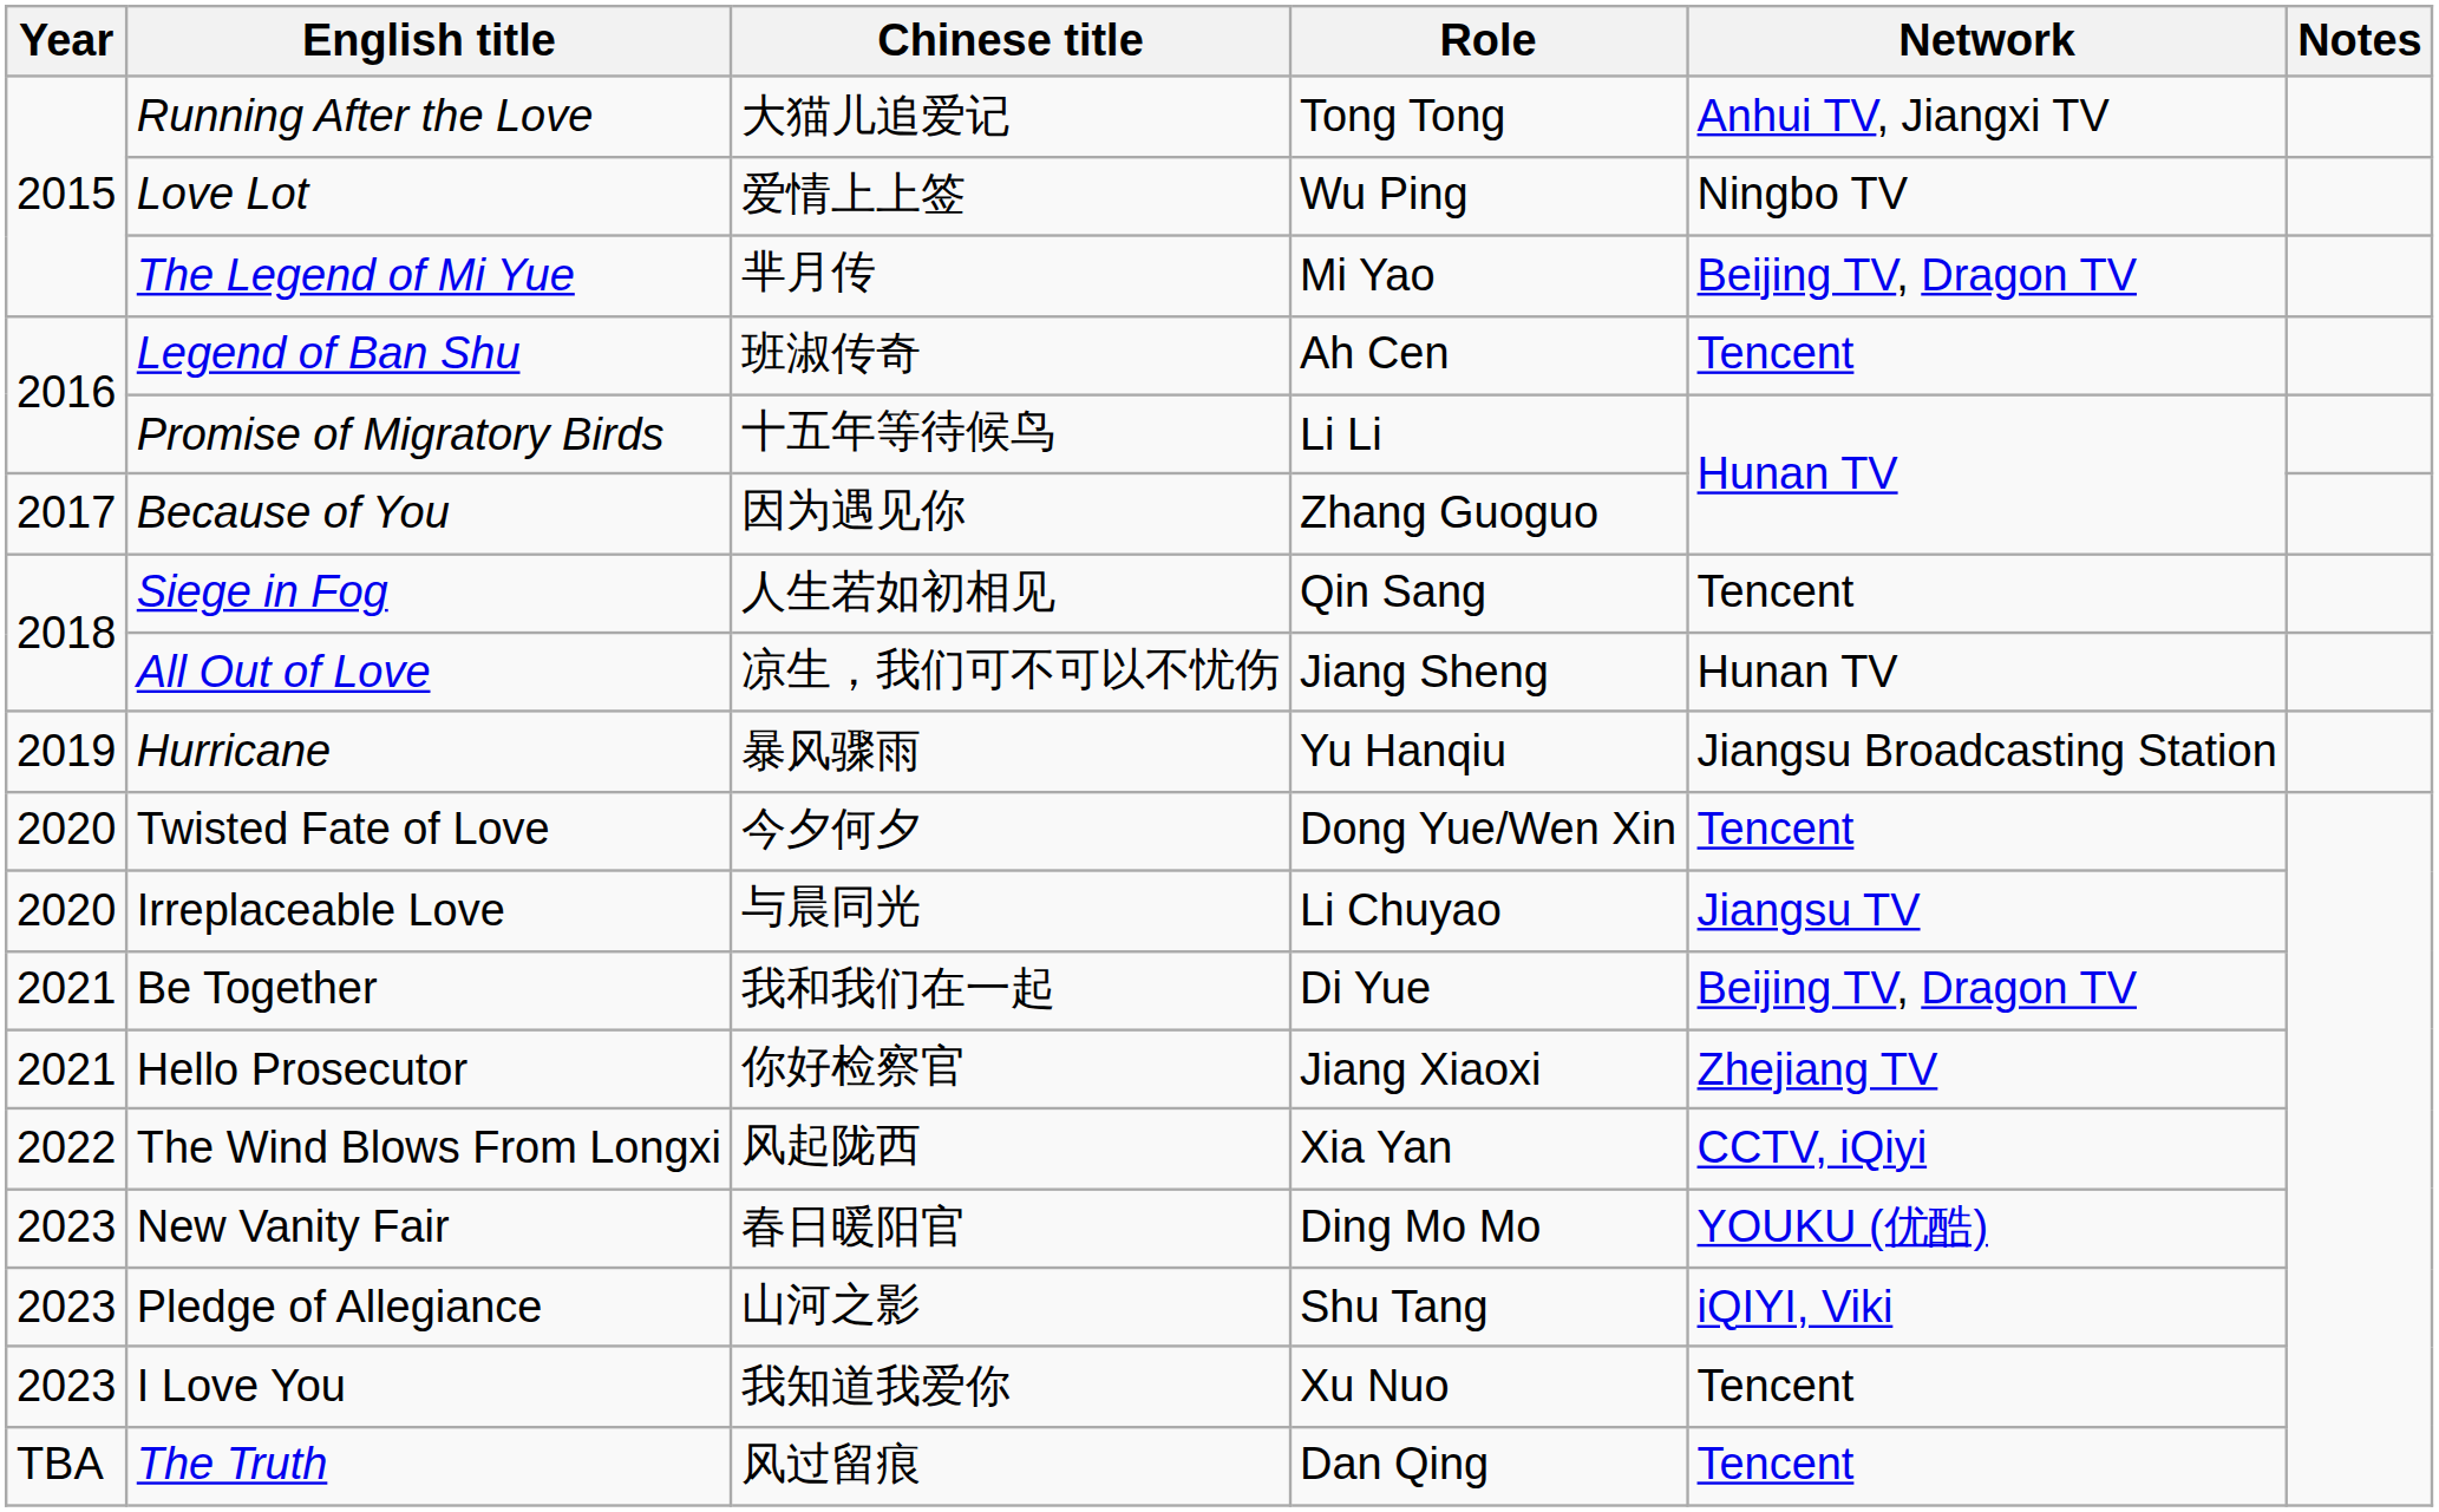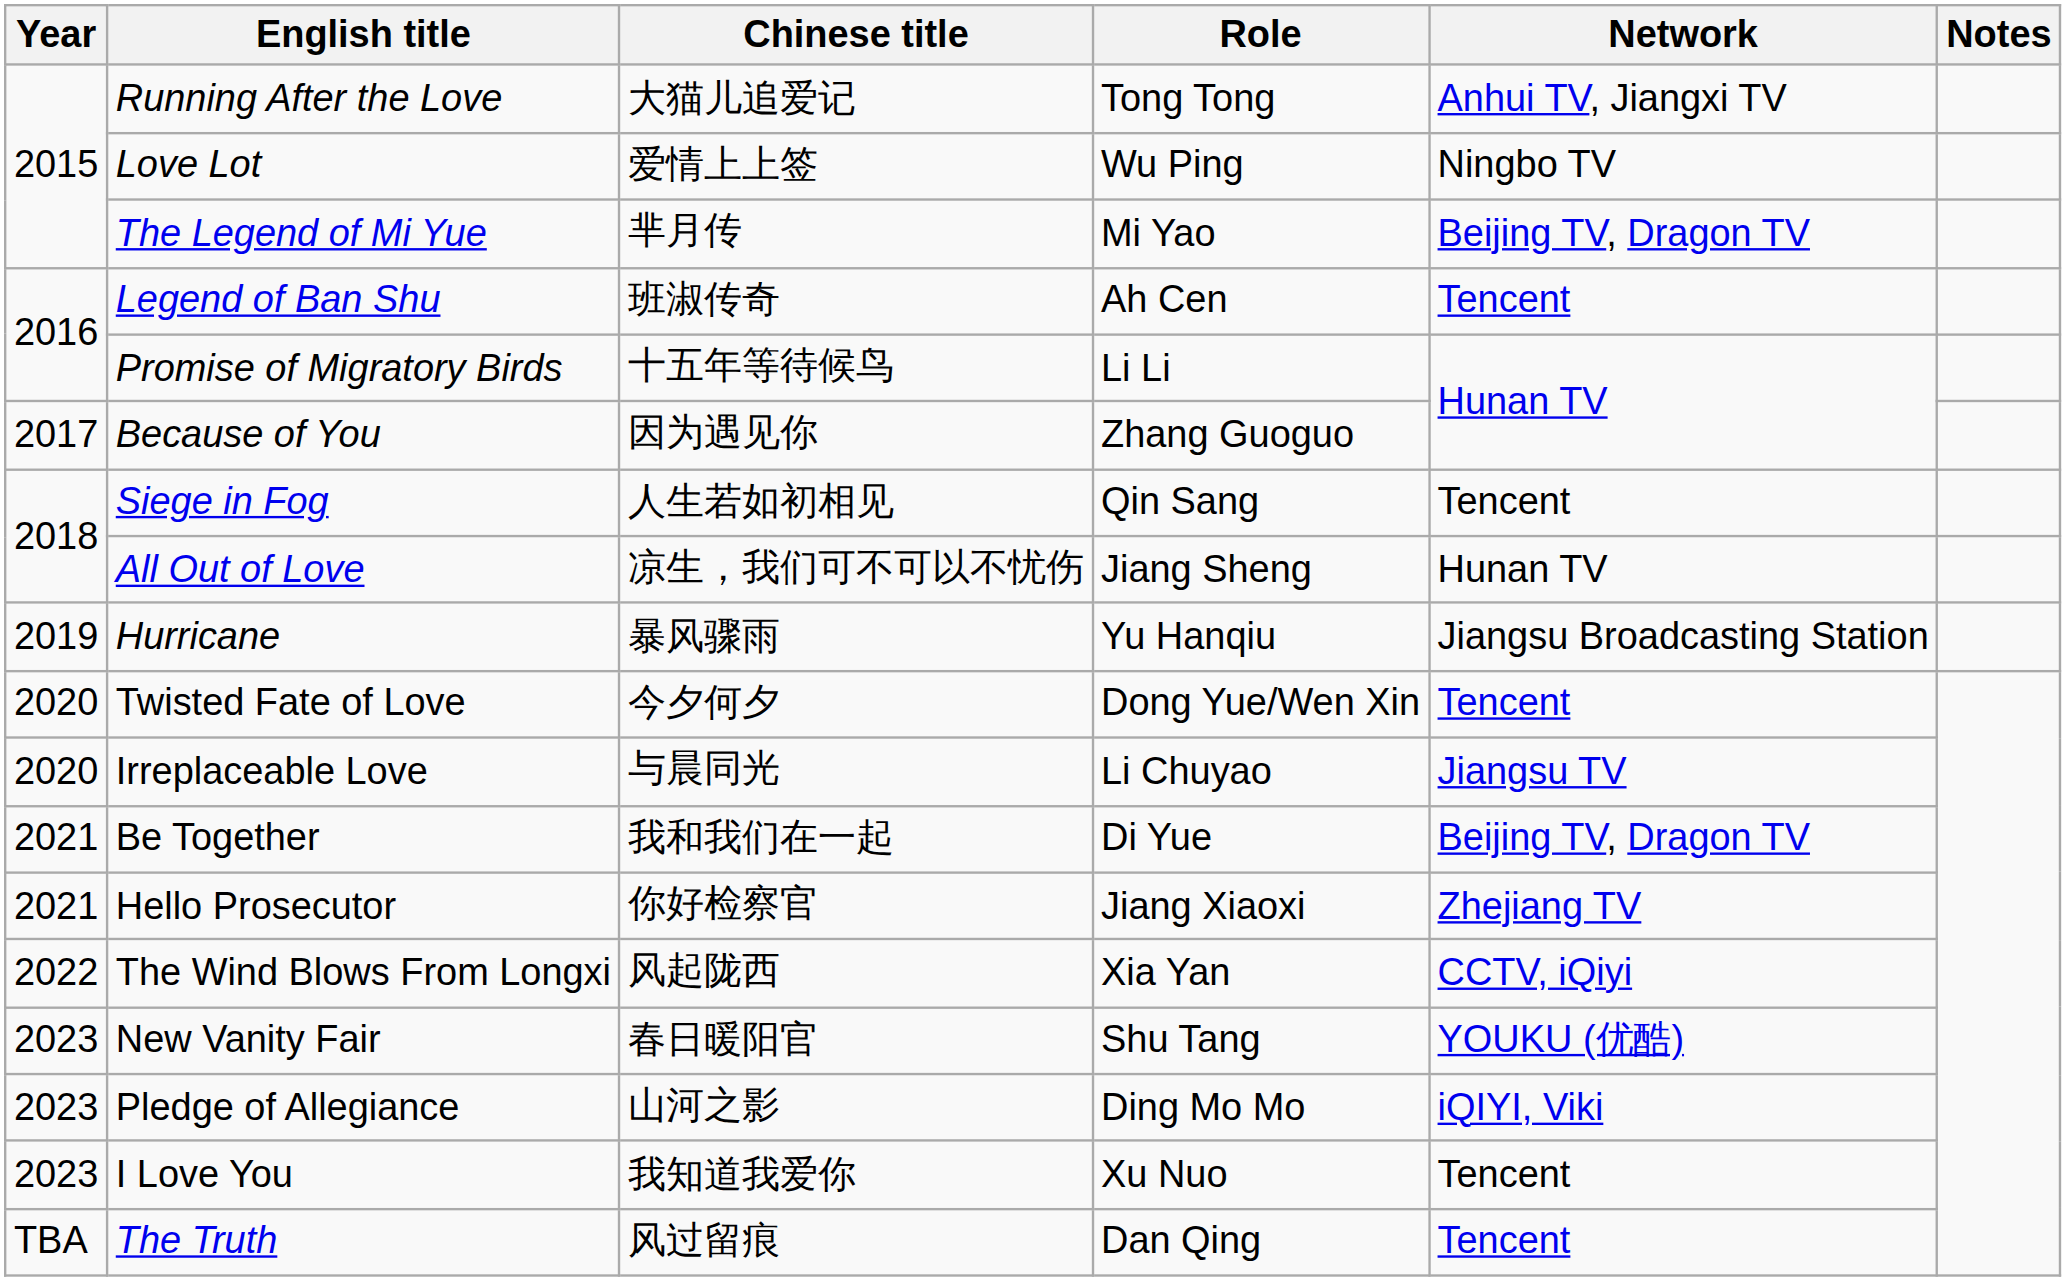 <table class="wikitable sortable">
 <tr>
 <th>Year</th>
 <th>English title</th>
 <th>Chinese title</th>
 <th>Role</th>
 <th>Network</th>
 <th>Notes</th>
 </tr>
 <tr>
 <td rowspan=3>2015</td>
 <td><em>Running After the Love</em></td>
 <td>大猫儿追爱记</td>
 <td>Tong Tong</td>
 <td><a href='#'>Anhui TV</a>, Jiangxi TV</td>
 <td></td>
 </tr>
 <tr>
 <td><em>Love Lot</em></td>
 <td>爱情上上签</td>
 <td>Wu Ping</td>
 <td>Ningbo TV</td>
 <td></td>
 </tr>
 <tr>
 <td><em><a href='#'>The Legend of Mi Yue</a></em></td>
 <td>芈月传</td>
 <td>Mi Yao</td>
 <td><a href='#'>Beijing TV</a>, <a href='#'>Dragon TV</a></td>
 <td></td>
 </tr>
 <tr>
 <td rowspan=2>2016</td>
 <td><em><a href='#'>Legend of Ban Shu</a></em></td>
 <td>班淑传奇</td>
 <td>Ah Cen</td>
 <td><a href='#'>Tencent</a></td>
 <td></td>
 </tr>
 <tr>
 <td><em>Promise of Migratory Birds</em></td>
 <td>十五年等待候鸟</td>
 <td>Li Li</td>
 <td rowspan=2><a href='#'>Hunan TV</a></td>
 <td></td>
 </tr>
 <tr>
 <td>2017</td>
 <td><em>Because of You</em></td>
 <td>因为遇见你</td>
 <td>Zhang Guoguo</td>
 <td></td>
 </tr>
 <tr>
 <td rowspan=2>2018</td>
 <td><em><a href='#'>Siege in Fog</a></em></td>
 <td>人生若如初相见</td>
 <td>Qin Sang</td>
 <td>Tencent</td>
 <td></td>
 </tr>
 <tr>
 <td><em><a href='#'>All Out of Love</a></em></td>
 <td>凉生，我们可不可以不忧伤</td>
 <td>Jiang Sheng</td>
 <td>Hunan TV</td>
 <td></td>
 </tr>
 <tr>
 <td>2019</td>
 <td><em>Hurricane</em></td>
 <td>暴风骤雨</td>
 <td>Yu Hanqiu</td>
 <td>Jiangsu Broadcasting Station</td>
 <td></td>
 </tr>
 <tr>
 <td>2020</td>
 <td>Twisted Fate of Love</td>
 <td>今夕何夕</td>
 <td>Dong Yue/Wen Xin</td>
 <td><a href='#'>Tencent</a></td>
 </tr>
 <tr>
 <td>2020</td>
 <td>Irreplaceable Love</td>
 <td>与晨同光</td>
 <td>Li Chuyao</td>
 <td><a href='#'>Jiangsu TV</a></td>
 </tr>
 <tr>
 <td>2021</td>
 <td>Be Together</td>
 <td>我和我们在一起</td>
 <td>Di Yue</td>
 <td><a href='#'>Beijing TV</a>, <a href='#'>Dragon TV</a></td>
 </tr>
 <tr>
 <td>2021</td>
 <td>Hello Prosecutor</td>
 <td>你好检察官</td>
 <td>Jiang Xiaoxi</td>
 <td><a href='#'>Zhejiang TV</a></td>
 </tr>
 <tr>
 <td>2022</td>
 <td>The Wind Blows From Longxi</td>
 <td>风起陇西</td>
 <td>Xia Yan</td>
 <td><a href='#'>CCTV, iQiyi</a></td>
 </tr>
 <tr>
 <td>2023</td>
 <td>New Vanity Fair</td>
 <td>春日暖阳官</td>
-<td>Ding Mo Mo</td>
+<td>Shu Tang</td>
 <td><a href='#'>YOUKU (优酷)</a></td>
 </tr>
 <tr>
 <td>2023</td>
 <td>Pledge of Allegiance</td>
 <td>山河之影</td>
-<td>Shu Tang</td>
+<td>Ding Mo Mo</td>
 <td><a href='#'>iQIYI, Viki</a></td>
 </tr>
 <tr>
 <td>2023</td>
 <td>I Love You</td>
 <td>我知道我爱你</td>
 <td>Xu Nuo</td>
 <td>Tencent</td>
 </tr>
 <tr>
 <td>TBA</td>
 <td><em><a href='#'>The Truth</a></em></td>
 <td>风过留痕</td>
 <td>Dan Qing</td>
 <td><a href='#'>Tencent</a></td>
 </tr>
 </table>
